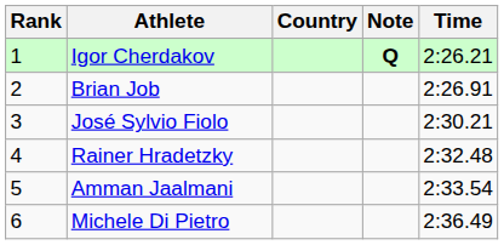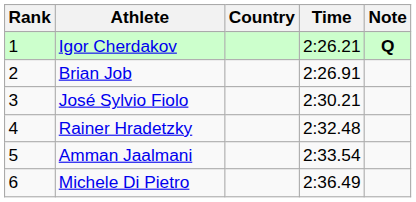 <table class="wikitable sortable">
 <tr>
 <th>Rank</th>
 <th width=150>Athlete</th>
 <th>Country</th>
+<th>Time</th>
 <th>Note</th>
-<th>Time</th>
 </tr>
 <tr bgcolor=#CCFFCC>
 <td>1</td>
 <td><a href='#'>Igor Cherdakov</a></td>
 <td></td>
+<td>2:26.21</td>
 <td align=center><strong>Q</strong></td>
-<td>2:26.21</td>
 </tr>
 <tr>
 <td>2</td>
 <td><a href='#'>Brian Job</a></td>
 <td></td>
+<td>2:26.91</td>
 <td></td>
-<td>2:26.91</td>
 </tr>
 <tr>
 <td>3</td>
 <td><a href='#'>José Sylvio Fiolo</a></td>
 <td></td>
+<td>2:30.21</td>
 <td></td>
-<td>2:30.21</td>
 </tr>
 <tr>
 <td>4</td>
 <td><a href='#'>Rainer Hradetzky</a></td>
 <td></td>
+<td>2:32.48</td>
 <td></td>
-<td>2:32.48</td>
 </tr>
 <tr>
 <td>5</td>
 <td><a href='#'>Amman Jaalmani</a></td>
 <td></td>
+<td>2:33.54</td>
 <td></td>
-<td>2:33.54</td>
 </tr>
 <tr>
 <td>6</td>
 <td><a href='#'>Michele Di Pietro</a></td>
 <td></td>
+<td>2:36.49</td>
 <td></td>
-<td>2:36.49</td>
 </tr>
 </table>
